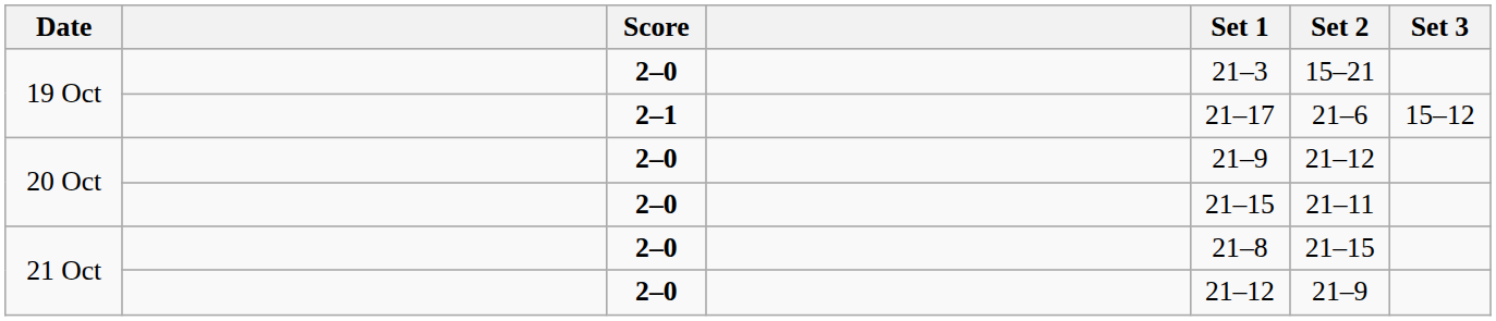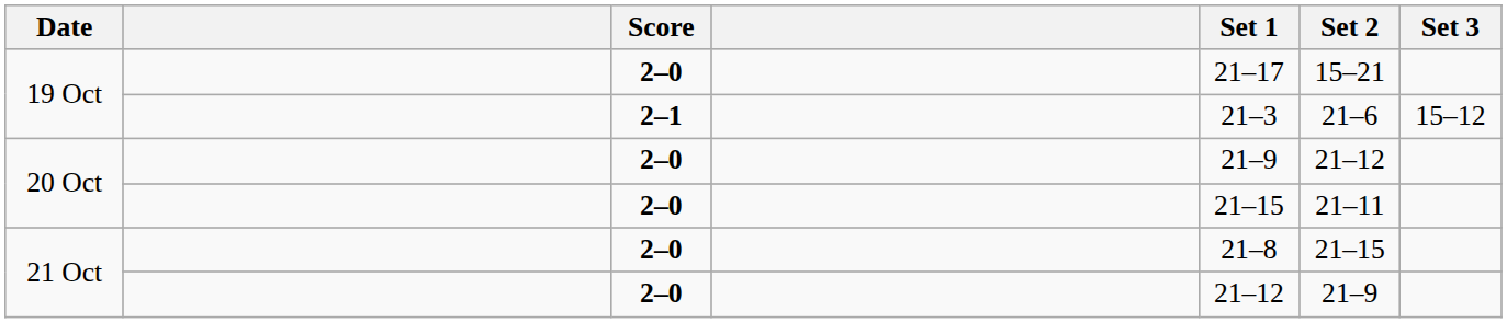 <table class="wikitable" style="text-align: center;">
 <tr>
 <th width="60">Date</th>
 <th align="right" width="270"></th>
 <th width="50">Score</th>
 <th align="left" width="270"></th>
 <th width="50">Set 1</th>
 <th width="50">Set 2</th>
 <th width="50">Set 3</th>
 </tr>
 <tr>
 <td rowspan=2>19 Oct</td>
 <td align=left><strong></strong></td>
 <td align=center><strong>2–0</strong></td>
 <td align=left></td>
-<td>21–3</td>
+<td>21–17</td>
 <td>15–21</td>
 <td></td>
 </tr>
 <tr>
 <td align=left><strong></strong></td>
 <td align=center><strong>2–1</strong></td>
 <td align=left></td>
-<td>21–17</td>
+<td>21–3</td>
 <td>21–6</td>
 <td>15–12</td>
 </tr>
 <tr>
 <td rowspan=2>20 Oct</td>
 <td align=left><strong></strong></td>
 <td align=center><strong>2–0</strong></td>
 <td align=left></td>
 <td>21–9</td>
 <td>21–12</td>
 <td></td>
 </tr>
 <tr>
 <td align=left><strong></strong></td>
 <td align=center><strong>2–0</strong></td>
 <td align=left></td>
 <td>21–15</td>
 <td>21–11</td>
 <td></td>
 </tr>
 <tr>
 <td rowspan=2>21 Oct</td>
 <td align=left><strong></strong></td>
 <td align=center><strong>2–0</strong></td>
 <td align=left></td>
 <td>21–8</td>
 <td>21–15</td>
 <td></td>
 </tr>
 <tr>
 <td align=left><strong></strong></td>
 <td align=center><strong>2–0</strong></td>
 <td align=left></td>
 <td>21–12</td>
 <td>21–9</td>
 <td></td>
 </tr>
 </table>
